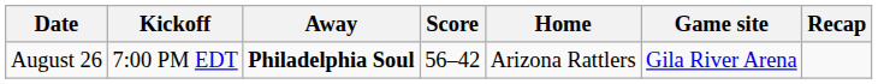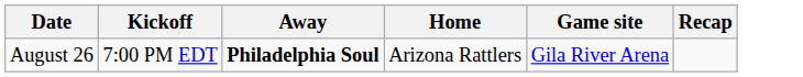 <table class="wikitable" style="font-size: 95%;">
 <tr>
 <th>Date</th>
 <th>Kickoff</th>
 <th>Away</th>
-<th>Score</th>
 <th>Home</th>
 <th>Game site</th>
 <th>Recap</th>
 </tr>
 <tr>
 <td align="center">August 26</td>
 <td align="center">7:00 PM <a href='#'>EDT</a></td>
 <td align="center"><strong>Philadelphia Soul</strong></td>
-<td align="center">56–42</td>
 <td align="center">Arizona Rattlers</td>
 <td align="center"><a href='#'>Gila River Arena</a></td>
 <td align="center"></td>
 </tr>
 </table>
